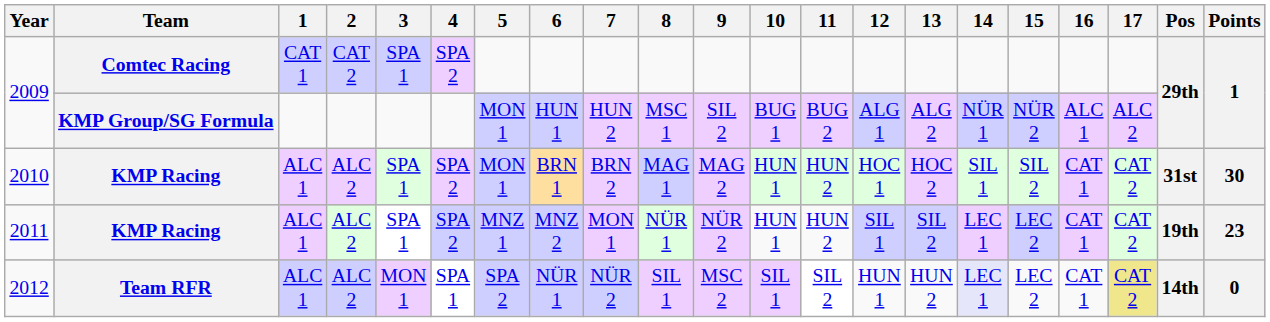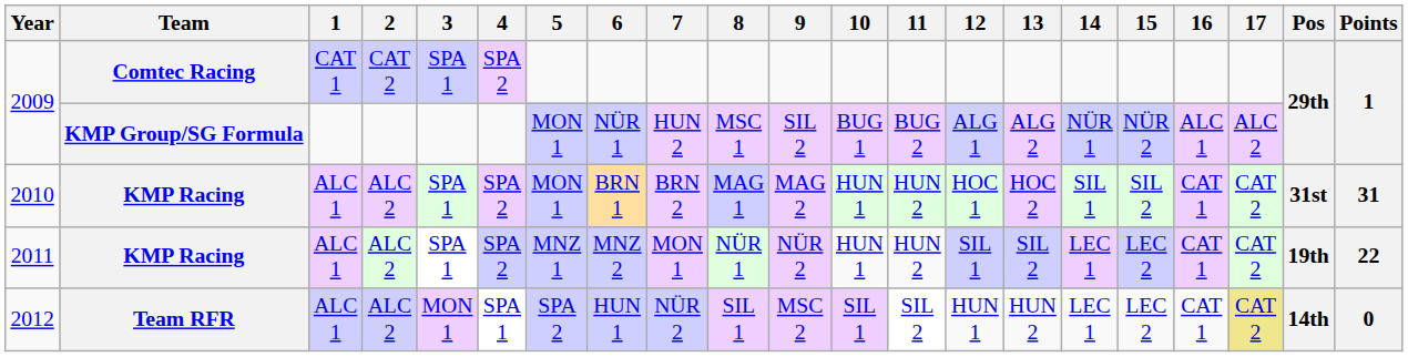 <table class="wikitable" style="text-align:center; font-size:85%">
 <tr>
 <th>Year</th>
 <th>Team</th>
 <th>1</th>
 <th>2</th>
 <th>3</th>
 <th>4</th>
 <th>5</th>
 <th>6</th>
 <th>7</th>
 <th>8</th>
 <th>9</th>
 <th>10</th>
 <th>11</th>
 <th>12</th>
 <th>13</th>
 <th>14</th>
 <th>15</th>
 <th>16</th>
 <th>17</th>
 <th>Pos</th>
 <th>Points</th>
 </tr>
 <tr>
 <td rowspan=2><a href='#'>2009</a></td>
 <th nowrap><a href='#'>Comtec Racing</a></th>
 <td style="background:#CFCFFF;"><a href='#'>CAT<br>1</a><br></td>
 <td style="background:#CFCFFF;"><a href='#'>CAT<br>2</a><br></td>
 <td style="background:#CFCFFF;"><a href='#'>SPA<br>1</a><br></td>
 <td style="background:#EFCFFF;"><a href='#'>SPA<br>2</a><br></td>
 <td></td>
 <td></td>
 <td></td>
 <td></td>
 <td></td>
 <td></td>
 <td></td>
 <td></td>
 <td></td>
 <td></td>
 <td></td>
 <td></td>
 <td></td>
 <th rowspan=2>29th</th>
 <th rowspan=2>1</th>
 </tr>
 <tr>
 <th nowrap><a href='#'>KMP Group/SG Formula</a></th>
 <td></td>
 <td></td>
 <td></td>
 <td></td>
 <td style="background:#CFCFFF;"><a href='#'>MON<br>1</a><br></td>
-<td style="background:#CFCFFF;"><a href='#'>HUN<br>1</a><br></td>
+<td style="background:#CFCFFF;"><a href='#'>NÜR<br>1</a><br></td>
 <td style="background:#EFCFFF;"><a href='#'>HUN<br>2</a><br></td>
 <td style="background:#EFCFFF;"><a href='#'>MSC<br>1</a><br></td>
 <td style="background:#EFCFFF;"><a href='#'>SIL<br>2</a><br></td>
 <td style="background:#EFCFFF;"><a href='#'>BUG<br>1</a><br></td>
 <td style="background:#EFCFFF;"><a href='#'>BUG<br>2</a><br></td>
 <td style="background:#CFCFFF;"><a href='#'>ALG<br>1</a><br></td>
 <td style="background:#EFCFFF;"><a href='#'>ALG<br>2</a> <br></td>
 <td style="background:#CFCFFF;"><a href='#'>NÜR<br>1</a><br></td>
 <td style="background:#CFCFFF;"><a href='#'>NÜR<br>2</a><br></td>
 <td style="background:#EFCFFF;"><a href='#'>ALC<br>1</a><br></td>
 <td style="background:#EFCFFF;"><a href='#'>ALC<br>2</a><br></td>
 </tr>
 <tr>
 <td><a href='#'>2010</a></td>
 <th nowrap><a href='#'>KMP Racing</a></th>
 <td style="background:#EFCFFF;"><a href='#'>ALC<br>1</a><br></td>
 <td style="background:#EFCFFF;"><a href='#'>ALC<br>2</a><br></td>
 <td style="background:#DFFFDF;"><a href='#'>SPA<br>1</a><br></td>
 <td style="background:#EFCFFF;"><a href='#'>SPA<br>2</a><br></td>
 <td style="background:#CFCFFF;"><a href='#'>MON<br>1</a><br></td>
 <td style="background:#FFDF9F;"><a href='#'>BRN<br>1</a><br></td>
 <td style="background:#EFCFFF;"><a href='#'>BRN<br>2</a><br></td>
 <td style="background:#CFCFFF;"><a href='#'>MAG<br>1</a><br></td>
 <td style="background:#EFCFFF;"><a href='#'>MAG<br>2</a><br></td>
 <td style="background:#DFFFDF;"><a href='#'>HUN<br>1</a><br></td>
 <td style="background:#DFFFDF;"><a href='#'>HUN<br>2</a><br></td>
 <td style="background:#DFFFDF;"><a href='#'>HOC<br>1</a><br></td>
 <td style="background:#EFCFFF;"><a href='#'>HOC<br>2</a><br></td>
 <td style="background:#DFFFDF;"><a href='#'>SIL<br>1</a><br></td>
 <td style="background:#DFFFDF;"><a href='#'>SIL<br>2</a><br></td>
 <td style="background:#EFCFFF;"><a href='#'>CAT<br>1</a><br></td>
 <td style="background:#DFFFDF;"><a href='#'>CAT<br>2</a><br></td>
 <th>31st</th>
-<th>30</th>
+<th>31</th>
 </tr>
 <tr>
 <td><a href='#'>2011</a></td>
 <th nowrap><a href='#'>KMP Racing</a></th>
 <td style="background:#EFCFFF;"><a href='#'>ALC<br>1</a><br></td>
 <td style="background:#DFFFDF;"><a href='#'>ALC<br>2</a><br></td>
 <td style="background:#FFFFFF;"><a href='#'>SPA<br>1</a><br></td>
 <td style="background:#CFCFFF;"><a href='#'>SPA<br>2</a><br></td>
 <td style="background:#CFCFFF;"><a href='#'>MNZ<br>1</a><br></td>
 <td style="background:#CFCFFF;"><a href='#'>MNZ<br>2</a><br></td>
 <td style="background:#EFCFFF;"><a href='#'>MON<br>1</a><br></td>
 <td style="background:#DFFFDF;"><a href='#'>NÜR<br>1</a><br></td>
 <td style="background:#EFCFFF;"><a href='#'>NÜR<br>2</a><br></td>
 <td><a href='#'>HUN<br>1</a></td>
 <td><a href='#'>HUN<br>2</a></td>
 <td style="background:#CFCFFF;"><a href='#'>SIL<br>1</a><br></td>
 <td style="background:#CFCFFF;"><a href='#'>SIL<br>2</a><br></td>
 <td style="background:#EFCFFF;"><a href='#'>LEC<br>1</a><br></td>
 <td style="background:#CFCFFF;"><a href='#'>LEC<br>2</a><br></td>
 <td style="background:#EFCFFF;"><a href='#'>CAT<br>1</a><br></td>
 <td style="background:#DFFFDF;"><a href='#'>CAT<br>2</a><br></td>
 <th>19th</th>
-<th>23</th>
+<th>22</th>
 </tr>
 <tr>
 <td><a href='#'>2012</a></td>
 <th nowrap><a href='#'>Team RFR</a></th>
 <td style="background:#CFCFFF;"><a href='#'>ALC<br>1</a><br></td>
 <td style="background:#CFCFFF;"><a href='#'>ALC<br>2</a><br></td>
 <td style="background:#EFCFFF;"><a href='#'>MON<br>1</a><br></td>
 <td style="background:#FFFFFF;"><a href='#'>SPA<br>1</a><br></td>
 <td style="background:#CFCFFF;"><a href='#'>SPA<br>2</a><br></td>
-<td style="background:#CFCFFF;"><a href='#'>NÜR<br>1</a><br></td>
+<td style="background:#CFCFFF;"><a href='#'>HUN<br>1</a><br></td>
 <td style="background:#CFCFFF;"><a href='#'>NÜR<br>2</a><br></td>
 <td style="background:#EFCFFF;"><a href='#'>SIL<br>1</a><br></td>
 <td style="background:#EFCFFF;"><a href='#'>MSC<br>2</a><br></td>
 <td style="background:#EFCFFF;"><a href='#'>SIL<br>1</a><br></td>
 <td style="background:#FFFFFF;"><a href='#'>SIL<br>2</a><br></td>
 <td><a href='#'>HUN<br>1</a></td>
 <td><a href='#'>HUN<br>2</a></td>
-<td style="background: lavender;"><a href='#'>LEC<br>1</a></td>
+<td><a href='#'>LEC<br>1</a></td>
 <td><a href='#'>LEC<br>2</a></td>
 <td><a href='#'>CAT<br>1</a></td>
 <td style="background: khaki;"><a href='#'>CAT<br>2</a></td>
 <th>14th</th>
 <th>0</th>
 </tr>
 </table>
